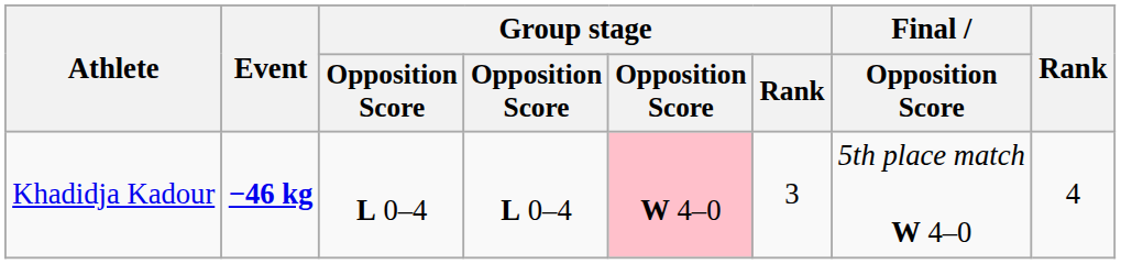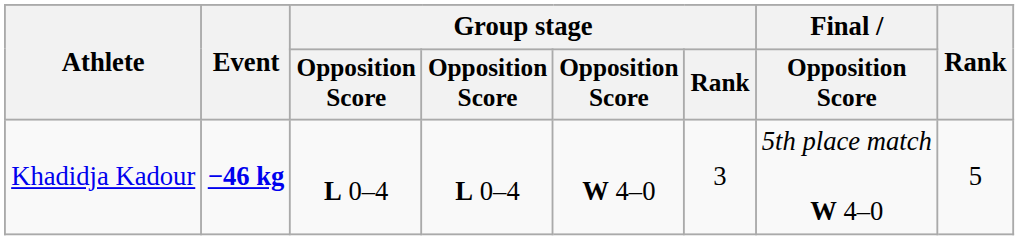 <table class="wikitable" style="font-size:90%">
 <tr>
 <th rowspan=2>Athlete</th>
 <th rowspan=2>Event</th>
 <th colspan=4>Group stage</th>
 <th>Final / </th>
 <th rowspan=2>Rank</th>
 </tr>
 <tr style="font-size:95%">
 <th>Opposition<br>Score</th>
 <th>Opposition<br>Score</th>
 <th>Opposition<br>Score</th>
 <th>Rank</th>
 <th>Opposition<br>Score</th>
 </tr>
 <tr align=center>
 <td align=left><a href='#'>Khadidja Kadour</a></td>
 <td align=left><strong><a href='#'>−46 kg</a></strong></td>
 <td><br><strong>L</strong> 0–4</td>
 <td><br><strong>L</strong> 0–4</td>
-<td style="background: pink;"><br><strong>W</strong> 4–0</td>
+<td><br><strong>W</strong> 4–0</td>
 <td>3</td>
 <td><em>5th place match</em><br><br><strong>W</strong> 4–0 <sup></sup></td>
-<td>4</td>
+<td>5</td>
 </tr>
 </table>
